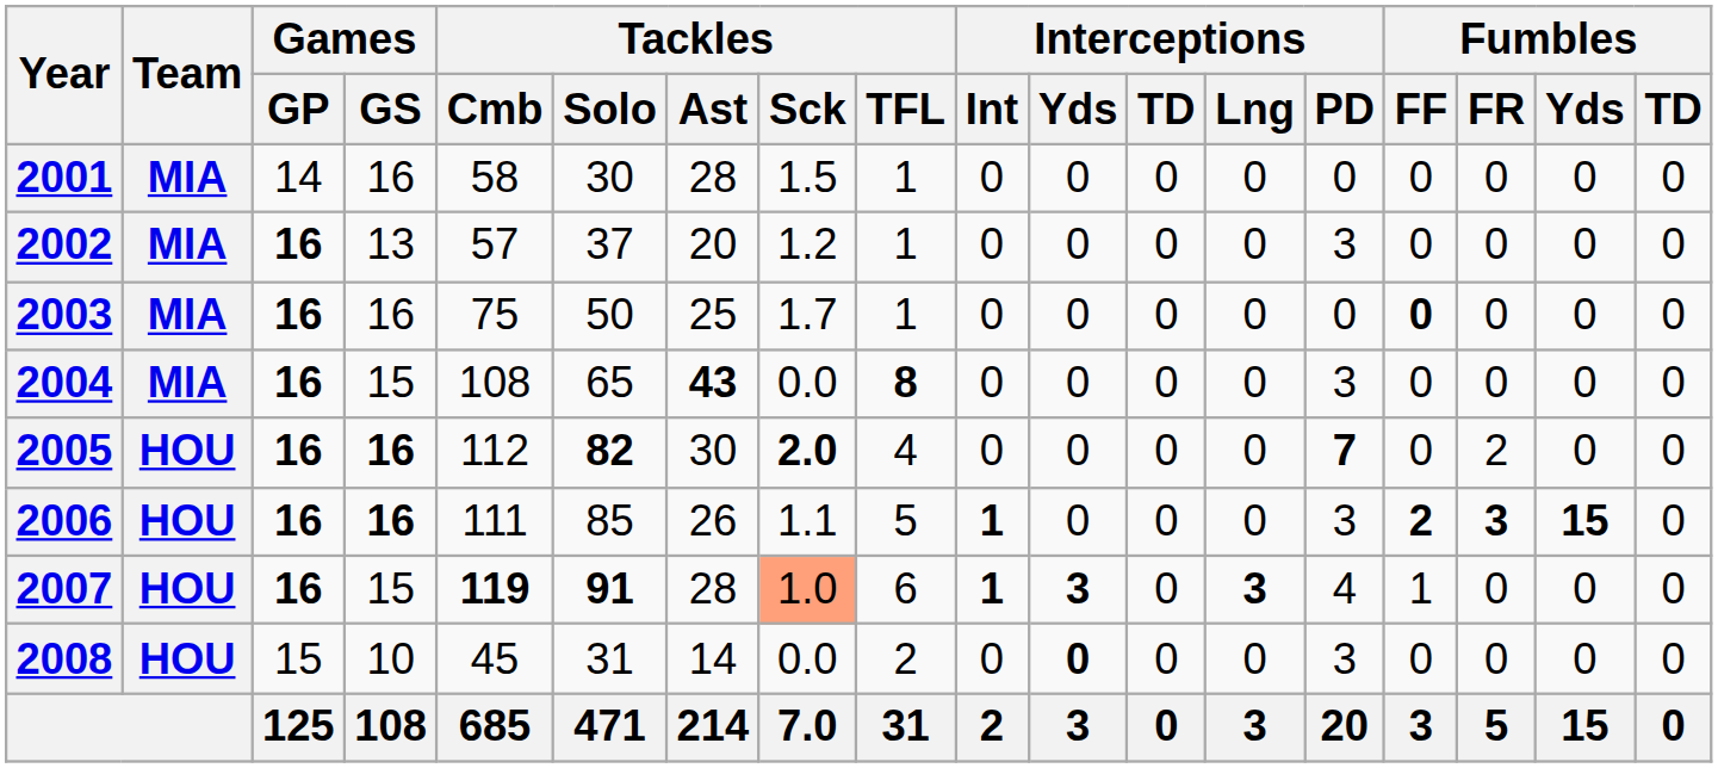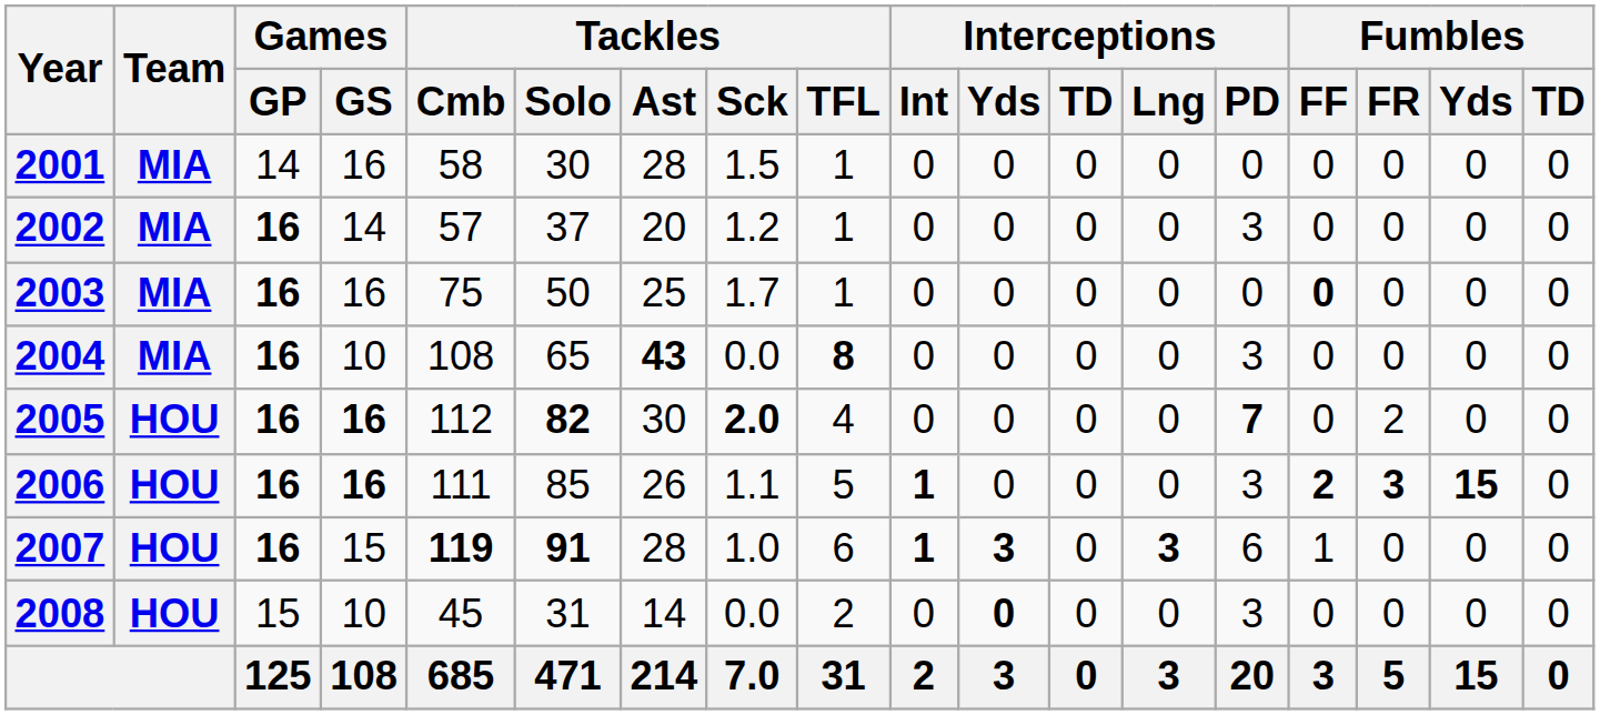 <table class="wikitable" style="text-align:center">
 <tr>
 <th rowspan="2">Year</th>
 <th rowspan="2">Team</th>
 <th colspan="2">Games</th>
 <th colspan="5">Tackles</th>
 <th colspan="5">Interceptions</th>
 <th colspan="4">Fumbles</th>
 </tr>
 <tr>
 <th>GP</th>
 <th>GS</th>
 <th>Cmb</th>
 <th>Solo</th>
 <th>Ast</th>
 <th>Sck</th>
 <th>TFL</th>
 <th>Int</th>
 <th>Yds</th>
 <th>TD</th>
 <th>Lng</th>
 <th>PD</th>
 <th>FF</th>
 <th>FR</th>
 <th>Yds</th>
 <th>TD</th>
 </tr>
 <tr>
 <th><a href='#'>2001</a></th>
 <th><a href='#'>MIA</a></th>
 <td>14</td>
 <td>16</td>
 <td>58</td>
 <td>30</td>
 <td>28</td>
 <td>1.5</td>
 <td>1</td>
 <td>0</td>
 <td>0</td>
 <td>0</td>
 <td>0</td>
 <td>0</td>
 <td>0</td>
 <td>0</td>
 <td>0</td>
 <td>0</td>
 </tr>
 <tr>
 <th><a href='#'>2002</a></th>
 <th><a href='#'>MIA</a></th>
 <td><strong>16</strong></td>
-<td>13</td>
+<td>14</td>
 <td>57</td>
 <td>37</td>
 <td>20</td>
 <td>1.2</td>
 <td>1</td>
 <td>0</td>
 <td>0</td>
 <td>0</td>
 <td>0</td>
 <td>3</td>
 <td>0</td>
 <td>0</td>
 <td>0</td>
 <td>0</td>
 </tr>
 <tr>
 <th><a href='#'>2003</a></th>
 <th><a href='#'>MIA</a></th>
 <td><strong>16</strong></td>
 <td>16</td>
 <td>75</td>
 <td>50</td>
 <td>25</td>
 <td>1.7</td>
 <td>1</td>
 <td>0</td>
 <td>0</td>
 <td>0</td>
 <td>0</td>
 <td>0</td>
 <td><strong>0</strong></td>
 <td>0</td>
 <td>0</td>
 <td>0</td>
 </tr>
 <tr>
 <th><a href='#'>2004</a></th>
 <th><a href='#'>MIA</a></th>
 <td><strong>16</strong></td>
-<td>15</td>
+<td>10</td>
 <td>108</td>
 <td>65</td>
 <td><strong>43</strong></td>
 <td>0.0</td>
 <td><strong>8</strong></td>
 <td>0</td>
 <td>0</td>
 <td>0</td>
 <td>0</td>
 <td>3</td>
 <td>0</td>
 <td>0</td>
 <td>0</td>
 <td>0</td>
 </tr>
 <tr>
 <th><a href='#'>2005</a></th>
 <th><a href='#'>HOU</a></th>
 <td><strong>16</strong></td>
 <td><strong>16</strong></td>
 <td>112</td>
 <td><strong>82</strong></td>
 <td>30</td>
 <td><strong>2.0</strong></td>
 <td>4</td>
 <td>0</td>
 <td>0</td>
 <td>0</td>
 <td>0</td>
 <td><strong>7</strong></td>
 <td>0</td>
 <td>2</td>
 <td>0</td>
 <td>0</td>
 </tr>
 <tr>
 <th><a href='#'>2006</a></th>
 <th><a href='#'>HOU</a></th>
 <td><strong>16</strong></td>
 <td><strong>16</strong></td>
 <td>111</td>
 <td>85</td>
 <td>26</td>
 <td>1.1</td>
 <td>5</td>
 <td><strong>1</strong></td>
 <td>0</td>
 <td>0</td>
 <td>0</td>
 <td>3</td>
 <td><strong>2</strong></td>
 <td><strong>3</strong></td>
 <td><strong>15</strong></td>
 <td>0</td>
 </tr>
 <tr>
 <th><a href='#'>2007</a></th>
 <th><a href='#'>HOU</a></th>
 <td><strong>16</strong></td>
 <td>15</td>
 <td><strong>119</strong></td>
 <td><strong>91</strong></td>
 <td>28</td>
-<td style="background: lightsalmon;">1.0</td>
+<td>1.0</td>
 <td>6</td>
 <td><strong>1</strong></td>
 <td><strong>3</strong></td>
 <td>0</td>
 <td><strong>3</strong></td>
-<td>4</td>
+<td>6</td>
 <td>1</td>
 <td>0</td>
 <td>0</td>
 <td>0</td>
 </tr>
 <tr>
 <th><a href='#'>2008</a></th>
 <th><a href='#'>HOU</a></th>
 <td>15</td>
 <td>10</td>
 <td>45</td>
 <td>31</td>
 <td>14</td>
 <td>0.0</td>
 <td>2</td>
 <td>0</td>
 <td><strong>0</strong></td>
 <td>0</td>
 <td>0</td>
 <td>3</td>
 <td>0</td>
 <td>0</td>
 <td>0</td>
 <td>0</td>
 </tr>
 <tr>
 <th colspan="2"></th>
 <th>125</th>
 <th>108</th>
 <th>685</th>
 <th>471</th>
 <th>214</th>
 <th>7.0</th>
 <th>31</th>
 <th>2</th>
 <th>3</th>
 <th>0</th>
 <th>3</th>
 <th>20</th>
 <th>3</th>
 <th>5</th>
 <th>15</th>
 <th>0</th>
 </tr>
 </table>
